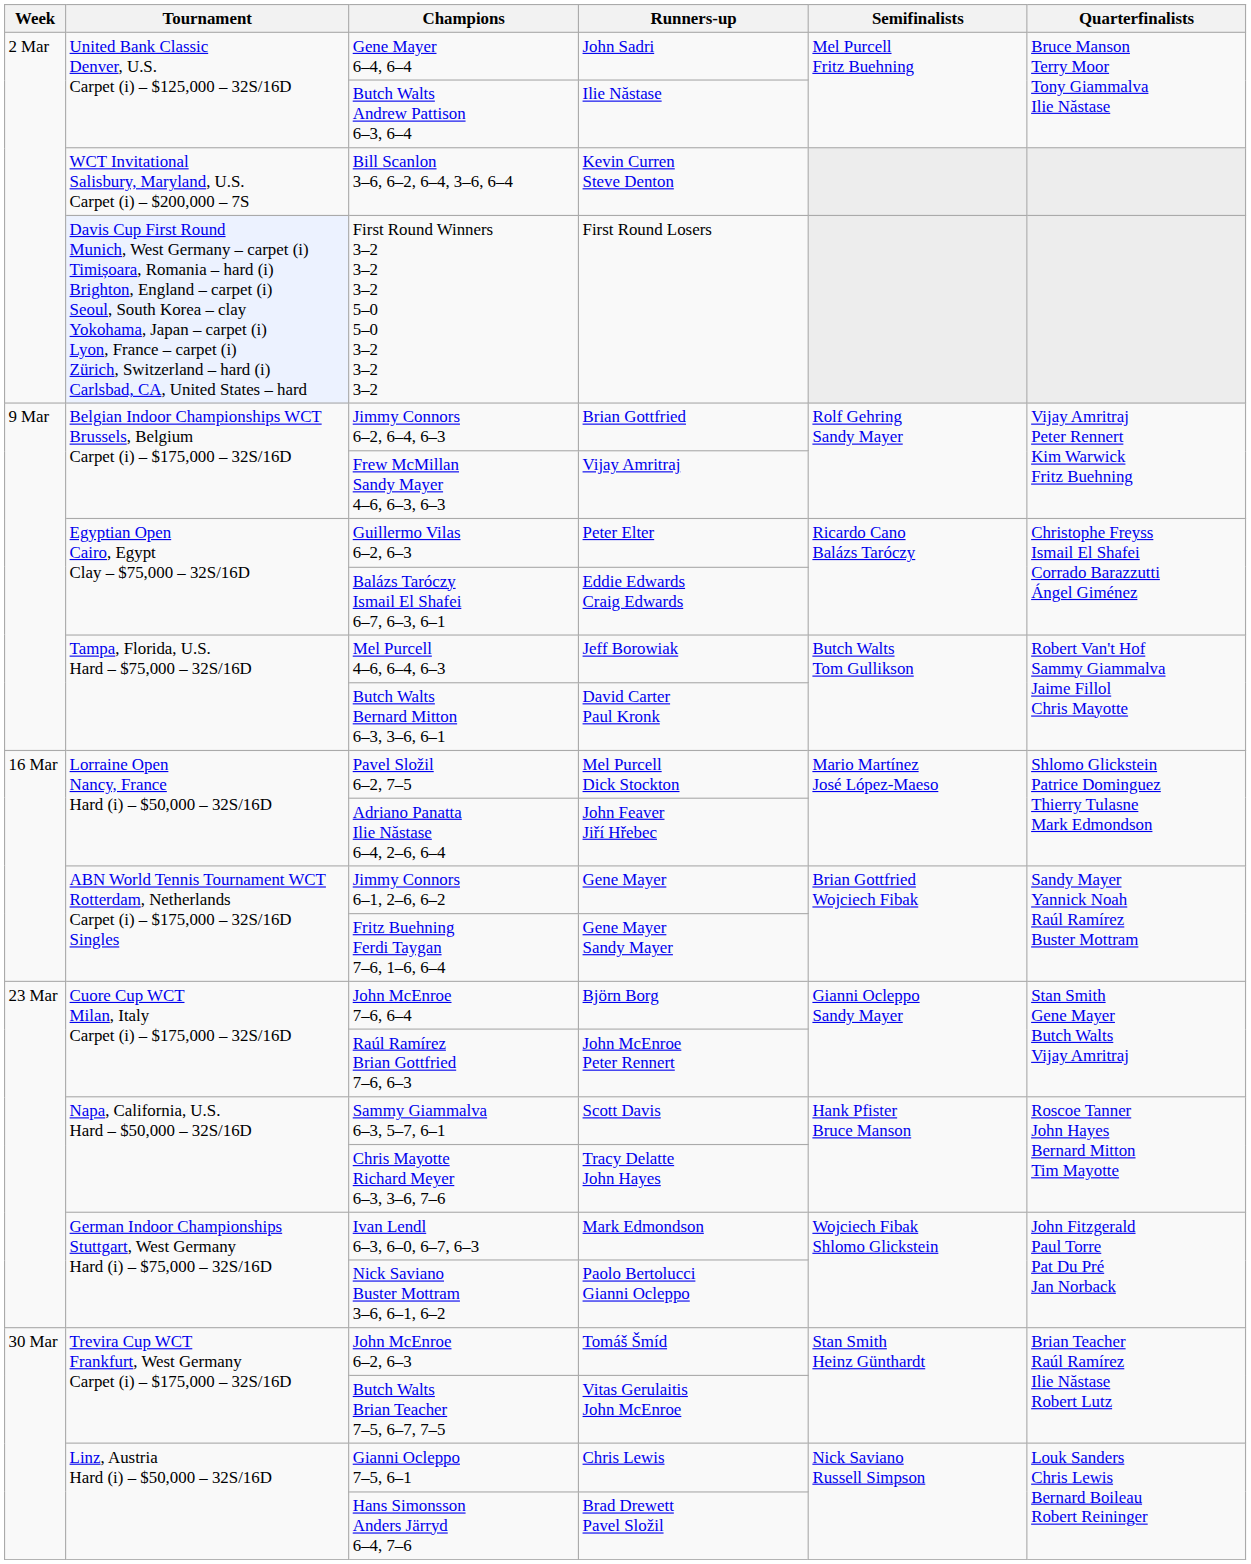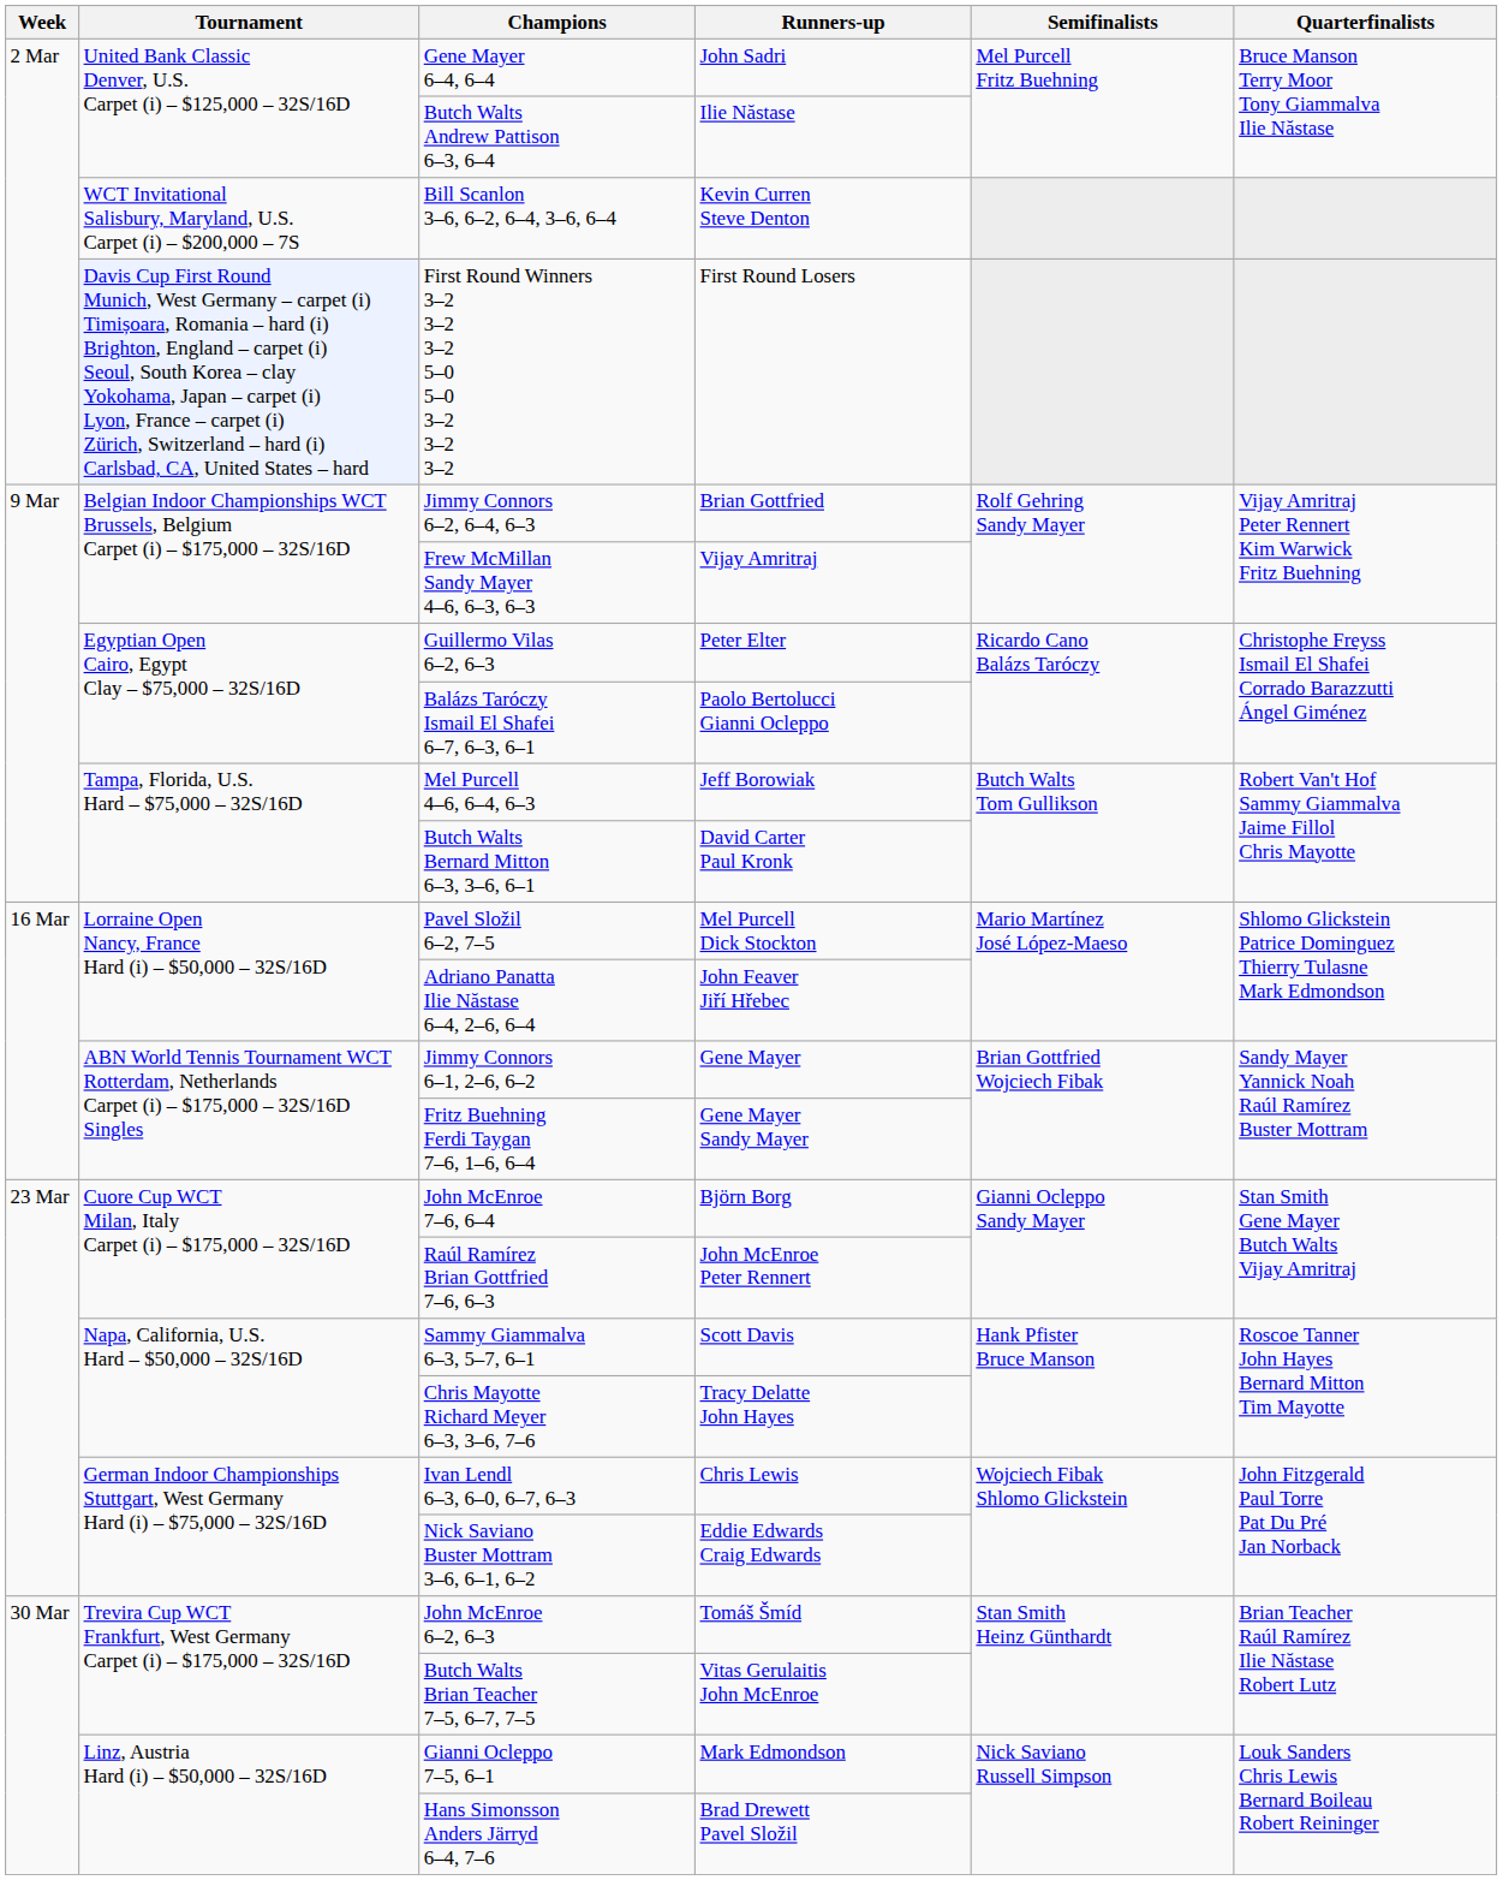 <table class=wikitable style=font-size:95%>
 <tr>
 <th style="width:48px;">Week</th>
 <th style="width:248px;">Tournament</th>
 <th style="width:200px;">Champions</th>
 <th style="width:200px;">Runners-up</th>
 <th style="width:190px;">Semifinalists</th>
 <th style="width:190px;">Quarterfinalists</th>
 </tr>
 <tr valign=top>
 <td rowspan=4>2 Mar</td>
 <td rowspan=2><a href='#'>United Bank Classic</a> <br> <a href='#'>Denver</a>, U.S. <br> Carpet (i) – $125,000 – 32S/16D</td>
 <td> <a href='#'>Gene Mayer</a> <br> 6–4, 6–4</td>
 <td> <a href='#'>John Sadri</a></td>
 <td rowspan=2> <a href='#'>Mel Purcell</a> <br>  <a href='#'>Fritz Buehning</a></td>
 <td rowspan=2> <a href='#'>Bruce Manson</a> <br>  <a href='#'>Terry Moor</a> <br>  <a href='#'>Tony Giammalva</a> <br>  <a href='#'>Ilie Năstase</a></td>
 </tr>
 <tr valign=top>
 <td> <a href='#'>Butch Walts</a> <br>  <a href='#'>Andrew Pattison</a> <br> 6–3, 6–4</td>
 <td> <a href='#'>Ilie Năstase</a></td>
 </tr>
 <tr valign=top>
 <td><a href='#'>WCT Invitational</a> <br> <a href='#'>Salisbury, Maryland</a>, U.S. <br> Carpet (i) – $200,000 – 7S</td>
 <td> <a href='#'>Bill Scanlon</a> <br> 3–6, 6–2, 6–4, 3–6, 6–4</td>
 <td> <a href='#'>Kevin Curren</a> <br>  <a href='#'>Steve Denton</a></td>
 <td style="background:#ededed;"></td>
 <td style="background:#ededed;"></td>
 </tr>
 <tr valign=top>
 <td style="background:#ECF2FF;"><a href='#'>Davis Cup First Round</a><br> <a href='#'>Munich</a>, West Germany – carpet (i)<br> <a href='#'>Timișoara</a>, Romania – hard (i)<br> <a href='#'>Brighton</a>, England – carpet (i) <br> <a href='#'>Seoul</a>, South Korea – clay<br> <a href='#'>Yokohama</a>, Japan – carpet (i)<br> <a href='#'>Lyon</a>, France – carpet (i)<br> <a href='#'>Zürich</a>, Switzerland – hard (i)<br><a href='#'>Carlsbad, CA</a>, United States – hard</td>
 <td>First Round Winners<br> 3–2<br> 3–2<br> 3–2<br> 5–0<br> 5–0<br> 3–2<br> 3–2<br> 3–2</td>
 <td>First Round Losers<br><br><br><br><br><br><br><br></td>
 <td style="background:#ededed;"></td>
 <td style="background:#ededed;"></td>
 </tr>
 <tr valign=top>
 <td rowspan=6>9 Mar</td>
 <td rowspan=2><a href='#'>Belgian Indoor Championships WCT</a> <br> <a href='#'>Brussels</a>, Belgium <br> Carpet (i) – $175,000 – 32S/16D</td>
 <td> <a href='#'>Jimmy Connors</a> <br> 6–2, 6–4, 6–3</td>
 <td> <a href='#'>Brian Gottfried</a></td>
 <td rowspan=2> <a href='#'>Rolf Gehring</a> <br>  <a href='#'>Sandy Mayer</a></td>
 <td rowspan=2> <a href='#'>Vijay Amritraj</a> <br>  <a href='#'>Peter Rennert</a> <br>  <a href='#'>Kim Warwick</a> <br>  <a href='#'>Fritz Buehning</a></td>
 </tr>
 <tr valign=top>
 <td> <a href='#'>Frew McMillan</a> <br>  <a href='#'>Sandy Mayer</a> <br> 4–6, 6–3, 6–3</td>
 <td> <a href='#'>Vijay Amritraj</a></td>
 </tr>
 <tr valign=top>
 <td rowspan=2><a href='#'>Egyptian Open</a> <br> <a href='#'>Cairo</a>, Egypt <br> Clay – $75,000 – 32S/16D</td>
 <td> <a href='#'>Guillermo Vilas</a> <br> 6–2, 6–3</td>
 <td> <a href='#'>Peter Elter</a></td>
 <td rowspan=2> <a href='#'>Ricardo Cano</a> <br>  <a href='#'>Balázs Taróczy</a></td>
 <td rowspan=2> <a href='#'>Christophe Freyss</a> <br>  <a href='#'>Ismail El Shafei</a> <br>  <a href='#'>Corrado Barazzutti</a> <br>  <a href='#'>Ángel Giménez</a></td>
 </tr>
 <tr valign=top>
 <td> <a href='#'>Balázs Taróczy</a> <br>  <a href='#'>Ismail El Shafei</a> <br> 6–7, 6–3, 6–1</td>
-<td> <a href='#'>Eddie Edwards</a> <br>  <a href='#'>Craig Edwards</a></td>
+<td> <a href='#'>Paolo Bertolucci</a> <br>  <a href='#'>Gianni Ocleppo</a></td>
 </tr>
 <tr valign=top>
 <td rowspan=2><a href='#'>Tampa</a>, Florida, U.S. <br> Hard – $75,000 – 32S/16D</td>
 <td> <a href='#'>Mel Purcell</a> <br> 4–6, 6–4, 6–3</td>
 <td> <a href='#'>Jeff Borowiak</a></td>
 <td rowspan=2> <a href='#'>Butch Walts</a> <br>  <a href='#'>Tom Gullikson</a></td>
 <td rowspan=2> <a href='#'>Robert Van't Hof</a> <br>  <a href='#'>Sammy Giammalva</a> <br>  <a href='#'>Jaime Fillol</a> <br>  <a href='#'>Chris Mayotte</a></td>
 </tr>
 <tr valign=top>
 <td> <a href='#'>Butch Walts</a> <br>  <a href='#'>Bernard Mitton</a> <br> 6–3, 3–6, 6–1</td>
 <td> <a href='#'>David Carter</a> <br>  <a href='#'>Paul Kronk</a></td>
 </tr>
 <tr valign=top>
 <td rowspan=4>16 Mar</td>
 <td rowspan=2><a href='#'>Lorraine Open</a> <br> <a href='#'>Nancy, France</a> <br> Hard (i) – $50,000 – 32S/16D</td>
 <td> <a href='#'>Pavel Složil</a> <br> 6–2, 7–5</td>
 <td> <a href='#'>Mel Purcell</a> <br>  <a href='#'>Dick Stockton</a></td>
 <td rowspan=2> <a href='#'>Mario Martínez</a> <br>  <a href='#'>José López-Maeso</a></td>
 <td rowspan=2> <a href='#'>Shlomo Glickstein</a> <br>  <a href='#'>Patrice Dominguez</a> <br>  <a href='#'>Thierry Tulasne</a> <br>  <a href='#'>Mark Edmondson</a></td>
 </tr>
 <tr valign=top>
 <td> <a href='#'>Adriano Panatta</a> <br>  <a href='#'>Ilie Năstase</a> <br> 6–4, 2–6, 6–4</td>
 <td> <a href='#'>John Feaver</a> <br>  <a href='#'>Jiří Hřebec</a></td>
 </tr>
 <tr valign=top>
 <td rowspan=2><a href='#'>ABN World Tennis Tournament WCT</a> <br> <a href='#'>Rotterdam</a>, Netherlands <br>  Carpet (i) – $175,000 – 32S/16D <br> <a href='#'>Singles</a></td>
 <td> <a href='#'>Jimmy Connors</a> <br> 6–1, 2–6, 6–2</td>
 <td> <a href='#'>Gene Mayer</a></td>
 <td rowspan=2> <a href='#'>Brian Gottfried</a> <br>  <a href='#'>Wojciech Fibak</a></td>
 <td rowspan=2> <a href='#'>Sandy Mayer</a> <br>  <a href='#'>Yannick Noah</a> <br>  <a href='#'>Raúl Ramírez</a> <br>  <a href='#'>Buster Mottram</a></td>
 </tr>
 <tr valign=top>
 <td> <a href='#'>Fritz Buehning</a> <br>  <a href='#'>Ferdi Taygan</a> <br> 7–6, 1–6, 6–4</td>
 <td> <a href='#'>Gene Mayer</a> <br>  <a href='#'>Sandy Mayer</a></td>
 </tr>
 <tr valign=top>
 <td rowspan=6>23 Mar</td>
 <td rowspan=2><a href='#'>Cuore Cup WCT</a> <br> <a href='#'>Milan</a>, Italy <br> Carpet (i) – $175,000 – 32S/16D</td>
 <td> <a href='#'>John McEnroe</a> <br> 7–6, 6–4</td>
 <td> <a href='#'>Björn Borg</a></td>
 <td rowspan=2> <a href='#'>Gianni Ocleppo</a> <br>  <a href='#'>Sandy Mayer</a></td>
 <td rowspan=2> <a href='#'>Stan Smith</a> <br>  <a href='#'>Gene Mayer</a> <br>  <a href='#'>Butch Walts</a> <br>  <a href='#'>Vijay Amritraj</a></td>
 </tr>
 <tr valign=top>
 <td> <a href='#'>Raúl Ramírez</a> <br>  <a href='#'>Brian Gottfried</a> <br> 7–6, 6–3</td>
 <td> <a href='#'>John McEnroe</a> <br>  <a href='#'>Peter Rennert</a></td>
 </tr>
 <tr valign=top>
 <td rowspan=2><a href='#'>Napa</a>, California, U.S. <br> Hard – $50,000 – 32S/16D</td>
 <td> <a href='#'>Sammy Giammalva</a> <br> 6–3, 5–7, 6–1</td>
 <td> <a href='#'>Scott Davis</a></td>
 <td rowspan=2> <a href='#'>Hank Pfister</a> <br>  <a href='#'>Bruce Manson</a></td>
 <td rowspan=2> <a href='#'>Roscoe Tanner</a> <br>  <a href='#'>John Hayes</a> <br>  <a href='#'>Bernard Mitton</a> <br>  <a href='#'>Tim Mayotte</a></td>
 </tr>
 <tr valign=top>
 <td> <a href='#'>Chris Mayotte</a> <br>  <a href='#'>Richard Meyer</a> <br> 6–3, 3–6, 7–6</td>
 <td> <a href='#'>Tracy Delatte</a> <br>  <a href='#'>John Hayes</a></td>
 </tr>
 <tr valign=top>
 <td rowspan=2><a href='#'>German Indoor Championships</a><br> <a href='#'>Stuttgart</a>, West Germany <br> Hard (i) – $75,000 – 32S/16D</td>
 <td> <a href='#'>Ivan Lendl</a> <br> 6–3, 6–0, 6–7, 6–3</td>
-<td> <a href='#'>Mark Edmondson</a></td>
+<td> <a href='#'>Chris Lewis</a></td>
 <td rowspan=2> <a href='#'>Wojciech Fibak</a> <br>  <a href='#'>Shlomo Glickstein</a></td>
 <td rowspan=2> <a href='#'>John Fitzgerald</a> <br>  <a href='#'>Paul Torre</a> <br>  <a href='#'>Pat Du Pré</a>  <br>  <a href='#'>Jan Norback</a></td>
 </tr>
 <tr valign=top>
 <td> <a href='#'>Nick Saviano</a> <br>  <a href='#'>Buster Mottram</a> <br> 3–6, 6–1, 6–2</td>
-<td> <a href='#'>Paolo Bertolucci</a> <br>  <a href='#'>Gianni Ocleppo</a></td>
+<td> <a href='#'>Eddie Edwards</a> <br>  <a href='#'>Craig Edwards</a></td>
 </tr>
 <tr valign=top>
 <td rowspan=4>30 Mar</td>
 <td rowspan=2]><a href='#'>Trevira Cup WCT</a> <br> <a href='#'>Frankfurt</a>, West Germany <br> Carpet (i) – $175,000 – 32S/16D</td>
 <td> <a href='#'>John McEnroe</a> <br> 6–2, 6–3</td>
 <td> <a href='#'>Tomáš Šmíd</a></td>
 <td rowspan=2> <a href='#'>Stan Smith</a> <br>  <a href='#'>Heinz Günthardt</a></td>
 <td rowspan=2> <a href='#'>Brian Teacher</a> <br>  <a href='#'>Raúl Ramírez</a> <br>  <a href='#'>Ilie Năstase</a> <br>  <a href='#'>Robert Lutz</a></td>
 </tr>
 <tr valign=top>
 <td> <a href='#'>Butch Walts</a> <br>  <a href='#'>Brian Teacher</a> <br> 7–5, 6–7, 7–5</td>
 <td> <a href='#'>Vitas Gerulaitis</a> <br>  <a href='#'>John McEnroe</a></td>
 </tr>
 <tr valign=top>
 <td rowspan=2><a href='#'>Linz</a>, Austria <br> Hard (i) – $50,000 – 32S/16D</td>
 <td> <a href='#'>Gianni Ocleppo</a> <br> 7–5, 6–1</td>
-<td> <a href='#'>Chris Lewis</a></td>
+<td> <a href='#'>Mark Edmondson</a></td>
 <td rowspan=2> <a href='#'>Nick Saviano</a> <br>  <a href='#'>Russell Simpson</a></td>
 <td rowspan=2> <a href='#'>Louk Sanders</a> <br>  <a href='#'>Chris Lewis</a> <br>  <a href='#'>Bernard Boileau</a> <br>  <a href='#'>Robert Reininger</a></td>
 </tr>
 <tr valign=top>
 <td> <a href='#'>Hans Simonsson</a> <br>  <a href='#'>Anders Järryd</a> <br> 6–4, 7–6</td>
 <td> <a href='#'>Brad Drewett</a> <br>  <a href='#'>Pavel Složil</a></td>
 </tr>
 </table>
